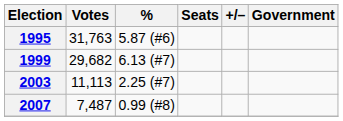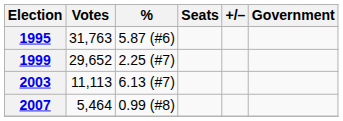 <table class=wikitable style=text-align:right>
 <tr>
 <th>Election</th>
 <th>Votes</th>
 <th>%</th>
 <th>Seats</th>
 <th>+/–</th>
 <th>Government</th>
 </tr>
 <tr>
 <th><a href='#'>1995</a></th>
 <td>31,763</td>
 <td>5.87 (#6)</td>
 <td></td>
 <td></td>
 <td></td>
 </tr>
 <tr>
 <th><a href='#'>1999</a></th>
-<td>29,682</td>
-<td>6.13 (#7)</td>
+<td>29,652</td>
+<td>2.25	 (#7)</td>
 <td></td>
 <td></td>
 <td></td>
 </tr>
 <tr>
 <th><a href='#'>2003</a></th>
 <td>11,113</td>
-<td>2.25	 (#7)</td>
+<td>6.13 (#7)</td>
 <td></td>
 <td></td>
 <td></td>
 </tr>
 <tr>
 <th><a href='#'>2007</a></th>
-<td>7,487</td>
+<td>5,464</td>
 <td>0.99 (#8)</td>
 <td></td>
 <td></td>
 <td></td>
 </tr>
 <tr>
 </tr>
 </table>
